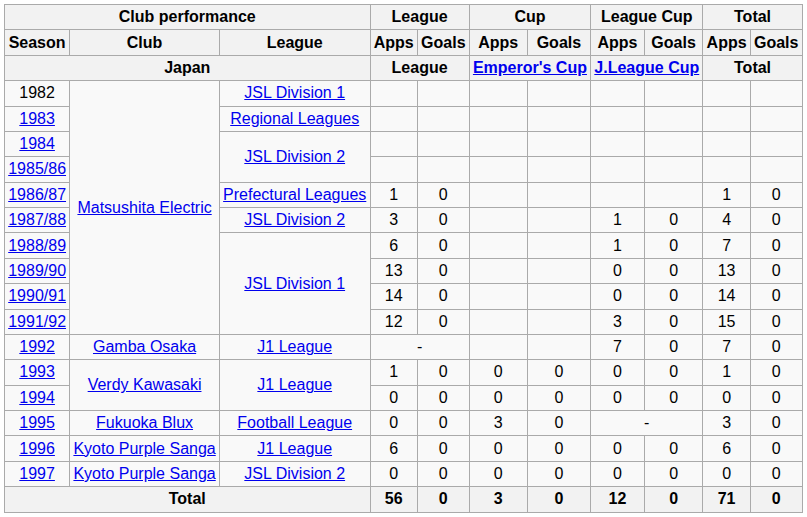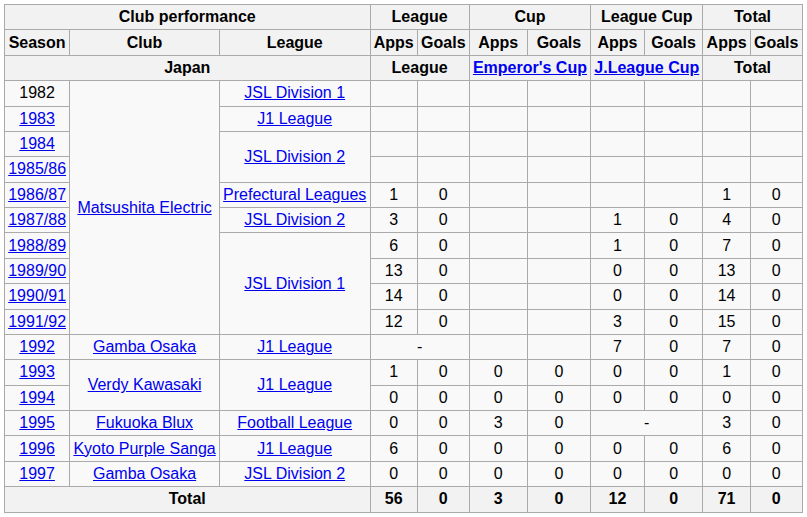 <table class="wikitable" style="text-align:center;">
 <tr>
 <th colspan=3>Club performance</th>
 <th colspan=2>League</th>
 <th colspan=2>Cup</th>
 <th colspan=2>League Cup</th>
 <th colspan=2>Total</th>
 </tr>
 <tr>
 <th>Season</th>
 <th>Club</th>
 <th>League</th>
 <th>Apps</th>
 <th>Goals</th>
 <th>Apps</th>
 <th>Goals</th>
 <th>Apps</th>
 <th>Goals</th>
 <th>Apps</th>
 <th>Goals</th>
 </tr>
 <tr>
 <th colspan=3>Japan</th>
 <th colspan=2>League</th>
 <th colspan=2><a href='#'>Emperor's Cup</a></th>
 <th colspan=2><a href='#'>J.League Cup</a></th>
 <th colspan=2>Total</th>
 </tr>
 <tr>
 <td>1982</td>
 <td rowspan="10"><a href='#'>Matsushita Electric</a></td>
 <td><a href='#'>JSL Division 1</a></td>
 <td></td>
 <td></td>
 <td></td>
 <td></td>
 <td></td>
 <td></td>
 <td></td>
 <td></td>
 </tr>
 <tr>
 <td><a href='#'>1983</a></td>
-<td><a href='#'>Regional Leagues</a></td>
+<td><a href='#'>J1 League</a></td>
 <td></td>
 <td></td>
 <td></td>
 <td></td>
 <td></td>
 <td></td>
 <td></td>
 <td></td>
 </tr>
 <tr>
 <td><a href='#'>1984</a></td>
 <td rowspan="2"><a href='#'>JSL Division 2</a></td>
 <td></td>
 <td></td>
 <td></td>
 <td></td>
 <td></td>
 <td></td>
 <td></td>
 <td></td>
 </tr>
 <tr>
 <td><a href='#'>1985/86</a></td>
 <td></td>
 <td></td>
 <td></td>
 <td></td>
 <td></td>
 <td></td>
 <td></td>
 <td></td>
 </tr>
 <tr>
 <td><a href='#'>1986/87</a></td>
 <td><a href='#'>Prefectural Leagues</a></td>
 <td>1</td>
 <td>0</td>
 <td></td>
 <td></td>
 <td></td>
 <td></td>
 <td>1</td>
 <td>0</td>
 </tr>
 <tr>
 <td><a href='#'>1987/88</a></td>
 <td><a href='#'>JSL Division 2</a></td>
 <td>3</td>
 <td>0</td>
 <td></td>
 <td></td>
 <td>1</td>
 <td>0</td>
 <td>4</td>
 <td>0</td>
 </tr>
 <tr>
 <td><a href='#'>1988/89</a></td>
 <td rowspan="4"><a href='#'>JSL Division 1</a></td>
 <td>6</td>
 <td>0</td>
 <td></td>
 <td></td>
 <td>1</td>
 <td>0</td>
 <td>7</td>
 <td>0</td>
 </tr>
 <tr>
 <td><a href='#'>1989/90</a></td>
 <td>13</td>
 <td>0</td>
 <td></td>
 <td></td>
 <td>0</td>
 <td>0</td>
 <td>13</td>
 <td>0</td>
 </tr>
 <tr>
 <td><a href='#'>1990/91</a></td>
 <td>14</td>
 <td>0</td>
 <td></td>
 <td></td>
 <td>0</td>
 <td>0</td>
 <td>14</td>
 <td>0</td>
 </tr>
 <tr>
 <td><a href='#'>1991/92</a></td>
 <td>12</td>
 <td>0</td>
 <td></td>
 <td></td>
 <td>3</td>
 <td>0</td>
 <td>15</td>
 <td>0</td>
 </tr>
 <tr>
 <td><a href='#'>1992</a></td>
 <td><a href='#'>Gamba Osaka</a></td>
 <td><a href='#'>J1 League</a></td>
 <td colspan="2">-</td>
 <td></td>
 <td></td>
 <td>7</td>
 <td>0</td>
 <td>7</td>
 <td>0</td>
 </tr>
 <tr>
 <td><a href='#'>1993</a></td>
 <td rowspan="2"><a href='#'>Verdy Kawasaki</a></td>
 <td rowspan="2"><a href='#'>J1 League</a></td>
 <td>1</td>
 <td>0</td>
 <td>0</td>
 <td>0</td>
 <td>0</td>
 <td>0</td>
 <td>1</td>
 <td>0</td>
 </tr>
 <tr>
 <td><a href='#'>1994</a></td>
 <td>0</td>
 <td>0</td>
 <td>0</td>
 <td>0</td>
 <td>0</td>
 <td>0</td>
 <td>0</td>
 <td>0</td>
 </tr>
 <tr>
 <td><a href='#'>1995</a></td>
 <td><a href='#'>Fukuoka Blux</a></td>
 <td><a href='#'>Football League</a></td>
 <td>0</td>
 <td>0</td>
 <td>3</td>
 <td>0</td>
 <td colspan="2">-</td>
 <td>3</td>
 <td>0</td>
 </tr>
 <tr>
 <td><a href='#'>1996</a></td>
 <td><a href='#'>Kyoto Purple Sanga</a></td>
 <td><a href='#'>J1 League</a></td>
 <td>6</td>
 <td>0</td>
 <td>0</td>
 <td>0</td>
 <td>0</td>
 <td>0</td>
 <td>6</td>
 <td>0</td>
 </tr>
 <tr>
 <td><a href='#'>1997</a></td>
-<td><a href='#'>Kyoto Purple Sanga</a></td>
+<td><a href='#'>Gamba Osaka</a></td>
 <td><a href='#'>JSL Division 2</a></td>
 <td>0</td>
 <td>0</td>
 <td>0</td>
 <td>0</td>
 <td>0</td>
 <td>0</td>
 <td>0</td>
 <td>0</td>
 </tr>
 <tr>
 <th colspan=3>Total</th>
 <th>56</th>
 <th>0</th>
 <th>3</th>
 <th>0</th>
 <th>12</th>
 <th>0</th>
 <th>71</th>
 <th>0</th>
 </tr>
 </table>
